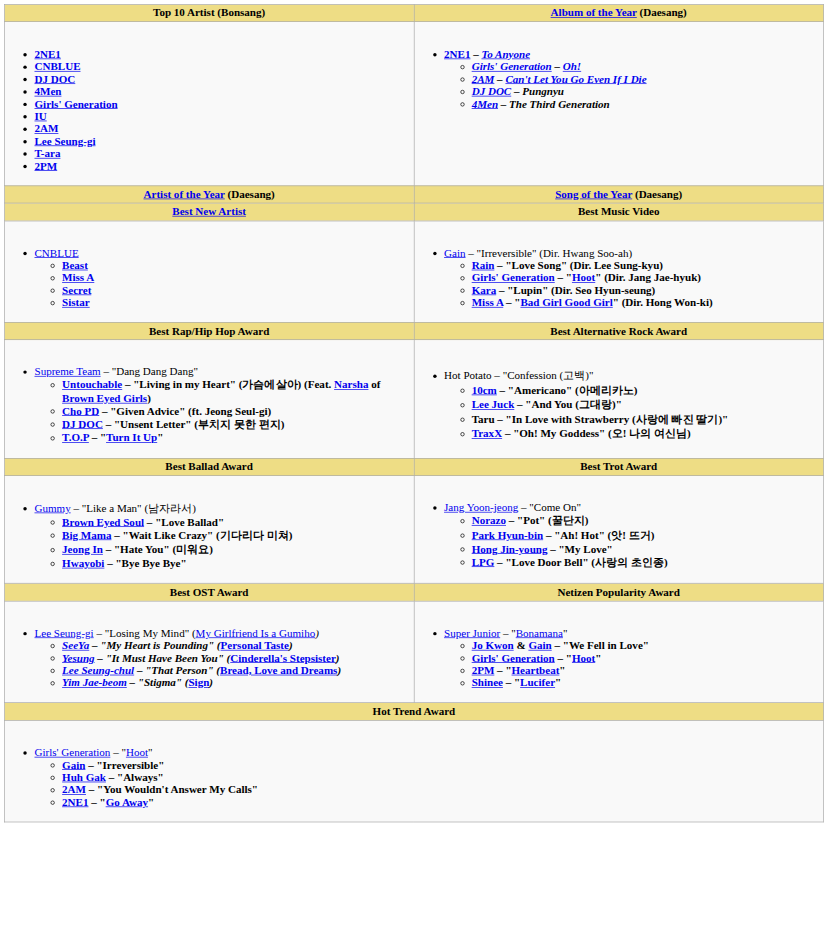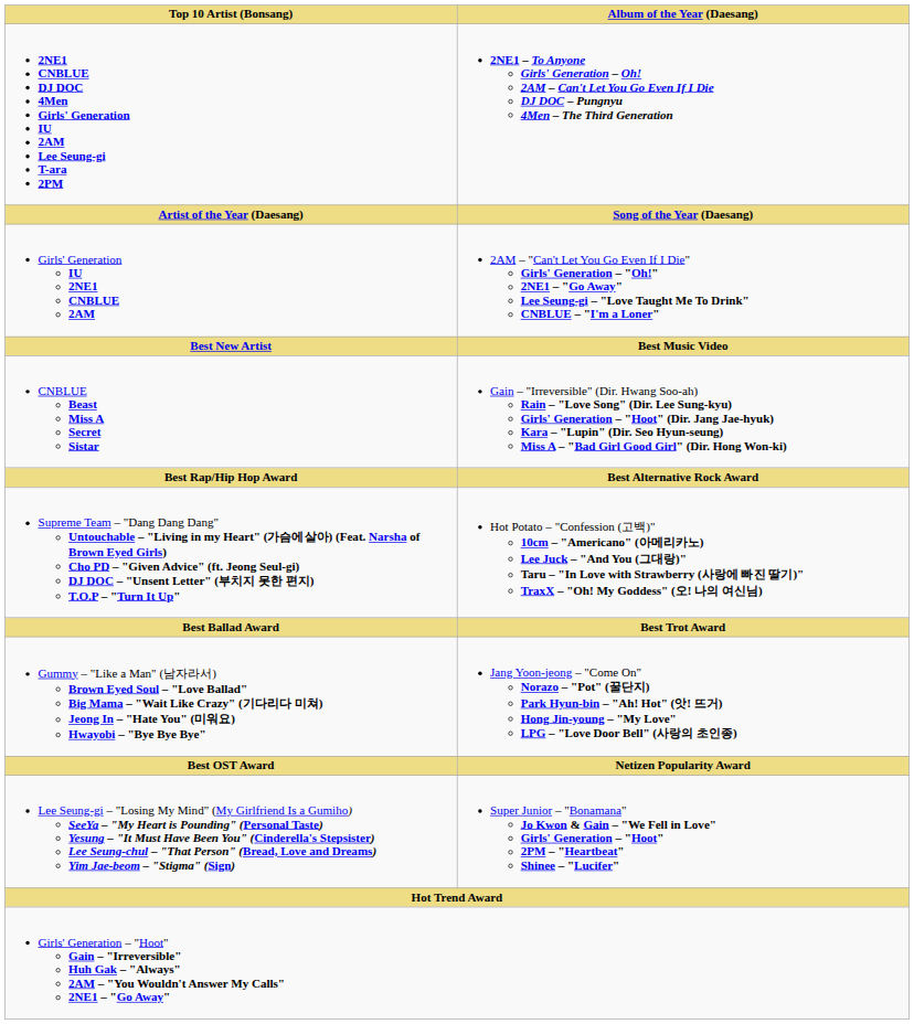 <table class="wikitable" style="width:94%">
 <tr>
 <th style="background:#EEDD85; width=;">Top 10 Artist (Bonsang)</th>
 <th style="background:#EEDD85; width=;"><a href='#'>Album of the Year</a> (Daesang)</th>
 </tr>
 <tr>
 <td style="vertical-align:top"><br><ul><li><strong><a href='#'>2NE1</a></strong></li><li><strong><a href='#'>CNBLUE</a></strong></li><li><strong><a href='#'>DJ DOC</a></strong></li><li><strong><a href='#'>4Men</a></strong></li><li><strong><a href='#'>Girls' Generation</a></strong></li><li><strong><a href='#'>IU</a></strong></li><li><strong><a href='#'>2AM</a></strong></li><li><strong><a href='#'>Lee Seung-gi</a></strong></li><li><strong><a href='#'>T-ara</a></strong></li><li><strong><a href='#'>2PM</a></strong></li></ul></td>
 <td style="vertical-align:top"><br><ul><li><strong><a href='#'>2NE1</a> – <em><a href='#'>To Anyone</a><strong><em><ul><li><a href='#'>Girls' Generation</a> – </em><a href='#'>Oh!</a><em></li><li><a href='#'>2AM</a> – </em><a href='#'>Can't Let You Go Even If I Die</a><em></li><li><a href='#'>DJ DOC</a> – </em>Pungnyu<em></li><li><a href='#'>4Men</a> – </em>The Third Generation<em></li></ul></li></ul></td>
 </tr>
 <tr>
 <th scope="col" style="background:#EEDD85; width:50%"><a href='#'>Artist of the Year</a> (Daesang)</th>
 <th scope="col" style="background:#EEDD85; width:50%"><a href='#'>Song of the Year</a> (Daesang)</th>
+</tr>
+<tr>
+<td style="vertical-align:top"><br><ul><li></strong><a href='#'>Girls' Generation</a><strong><ul><li><a href='#'>IU</a></li><li><a href='#'>2NE1</a></li><li><a href='#'>CNBLUE</a></li><li><a href='#'>2AM</a></li></ul></li></ul></td>
+<td style="vertical-align:top"><br><ul><li></strong><a href='#'>2AM</a> – "<a href='#'>Can't Let You Go Even If I Die</a>"<strong><ul><li><a href='#'>Girls' Generation</a> – "<a href='#'>Oh!</a>"</li><li><a href='#'>2NE1</a> – "<a href='#'>Go Away</a>"</li><li><a href='#'>Lee Seung-gi</a> – "Love Taught Me To Drink"</li><li><a href='#'>CNBLUE</a> – "<a href='#'>I'm a Loner</a>"</li></ul></li></ul></td>
 </tr>
 <tr>
 <th scope="col" style="background:#EEDD85; width:50%"><a href='#'>Best New Artist</a></th>
 <th scope="col" style="background:#EEDD85; width:50%">Best Music Video</th>
 </tr>
 <tr>
 <td style="vertical-align:top"><br><ul><li></strong><a href='#'>CNBLUE</a><strong><ul><li><a href='#'>Beast</a></li><li><a href='#'>Miss A</a></li><li><a href='#'>Secret</a></li><li><a href='#'>Sistar</a></li></ul></li></ul></td>
 <td><br><ul><li></strong><a href='#'>Gain</a> – "Irreversible" (Dir. Hwang Soo-ah)<strong><ul><li><a href='#'>Rain</a> – "Love Song" (Dir. Lee Sung-kyu)</li><li><a href='#'>Girls' Generation</a> – "<a href='#'>Hoot</a>" (Dir. Jang Jae-hyuk)</li><li><a href='#'>Kara</a> – "Lupin" (Dir. Seo Hyun-seung)</li><li><a href='#'>Miss A</a> – "<a href='#'>Bad Girl Good Girl</a>" (Dir. Hong Won-ki)</li></ul></li></ul></td>
 </tr>
 <tr>
 <th style="background:#EEDD85; width=;">Best Rap/Hip Hop Award</th>
 <th style="background:#EEDD85; width=;">Best Alternative Rock Award</th>
 </tr>
 <tr>
 <td><br><ul><li></strong><a href='#'>Supreme Team</a> – "Dang Dang Dang"<strong><ul><li><a href='#'>Untouchable</a> – "Living in my Heart" (가슴에살아) (Feat. <a href='#'>Narsha</a> of <a href='#'>Brown Eyed Girls</a>)</li><li><a href='#'>Cho PD</a> – "Given Advice" (ft. Jeong Seul-gi)</li><li><a href='#'>DJ DOC</a> – "Unsent Letter" (부치지 못한 편지)</li><li><a href='#'>T.O.P</a> – "<a href='#'>Turn It Up</a>"</li></ul></li></ul></td>
 <td><br><ul><li></strong>Hot Potato – "Confession (고백)"<strong><ul><li><a href='#'>10cm</a> – "Americano" (아메리카노)</li><li><a href='#'>Lee Juck</a> – "And You (그대랑)"</li><li>Taru – "In Love with Strawberry (사랑에 빠진 딸기)"</li><li><a href='#'>TraxX</a> – "Oh! My Goddess" (오! 나의 여신님)</li></ul></li></ul></td>
 </tr>
 <tr>
 <th style="background:#EEDD85; width=;">Best Ballad Award</th>
 <th style="background:#EEDD85; width=;">Best Trot Award</th>
 </tr>
 <tr>
 <td><br><ul><li></strong><a href='#'>Gummy</a> – "Like a Man" (남자라서)<strong><ul><li><a href='#'>Brown Eyed Soul</a> – "Love Ballad"</li><li><a href='#'>Big Mama</a> – "Wait Like Crazy" (기다리다 미쳐)</li><li><a href='#'>Jeong In</a> – "Hate You" (미워요)</li><li><a href='#'>Hwayobi</a> – "Bye Bye Bye"</li></ul></li></ul></td>
 <td><br><ul><li></strong><a href='#'>Jang Yoon-jeong</a> – "Come On"<strong><ul><li><a href='#'>Norazo</a> – "Pot" (꿀단지)</li><li><a href='#'>Park Hyun-bin</a> – "Ah! Hot" (앗! 뜨거)</li><li><a href='#'>Hong Jin-young</a> – "My Love"</li><li><a href='#'>LPG</a> – "Love Door Bell" (사랑의 초인종)</li></ul></li></ul></td>
 </tr>
 <tr>
 <th style="background:#EEDD85; width=;">Best OST Award</th>
 <th style="background:#EEDD85; width=;">Netizen Popularity Award</th>
 </tr>
 <tr>
 <td valign="top"><br><ul><li></strong><a href='#'>Lee Seung-gi</a> – "Losing My Mind" (</em><a href='#'>My Girlfriend Is a Gumiho</a><em>)<strong><ul><li><a href='#'>SeeYa</a> – "My Heart is Pounding" (</em><a href='#'>Personal Taste</a><em>)</li><li><a href='#'>Yesung</a> – "It Must Have Been You"  (</em><a href='#'>Cinderella's Stepsister</a><em>)</li><li><a href='#'>Lee Seung-chul</a> – "That Person" (</em><a href='#'>Bread, Love and Dreams</a><em>)</li><li><a href='#'>Yim Jae-beom</a> – "Stigma" (</em><a href='#'>Sign</a><em>)</li></ul></li></ul></td>
 <td valign="top"><br><ul><li></strong><a href='#'>Super Junior</a> – "<a href='#'>Bonamana</a>"<strong><ul><li><a href='#'>Jo Kwon</a> & <a href='#'>Gain</a> – "We Fell in Love"</li><li><a href='#'>Girls' Generation</a> – "<a href='#'>Hoot</a>"</li><li><a href='#'>2PM</a> – "<a href='#'>Heartbeat</a>"</li><li><a href='#'>Shinee</a> – "<a href='#'>Lucifer</a>"</li></ul></li></ul></td>
 </tr>
 <tr>
 <th colspan="2" style="background:#EEDD85; width=;">Hot Trend Award</th>
 </tr>
 <tr>
 <td colspan="2"><br><ul><li></strong><a href='#'>Girls' Generation</a> – "<a href='#'>Hoot</a>"<strong><ul><li><a href='#'>Gain</a> – "Irreversible"</li><li><a href='#'>Huh Gak</a> – "Always"</li><li><a href='#'>2AM</a> – "You Wouldn't Answer My Calls"</li><li><a href='#'>2NE1</a> – "<a href='#'>Go Away</a>"</li></ul></li></ul></td>
 </tr>
 </table>
